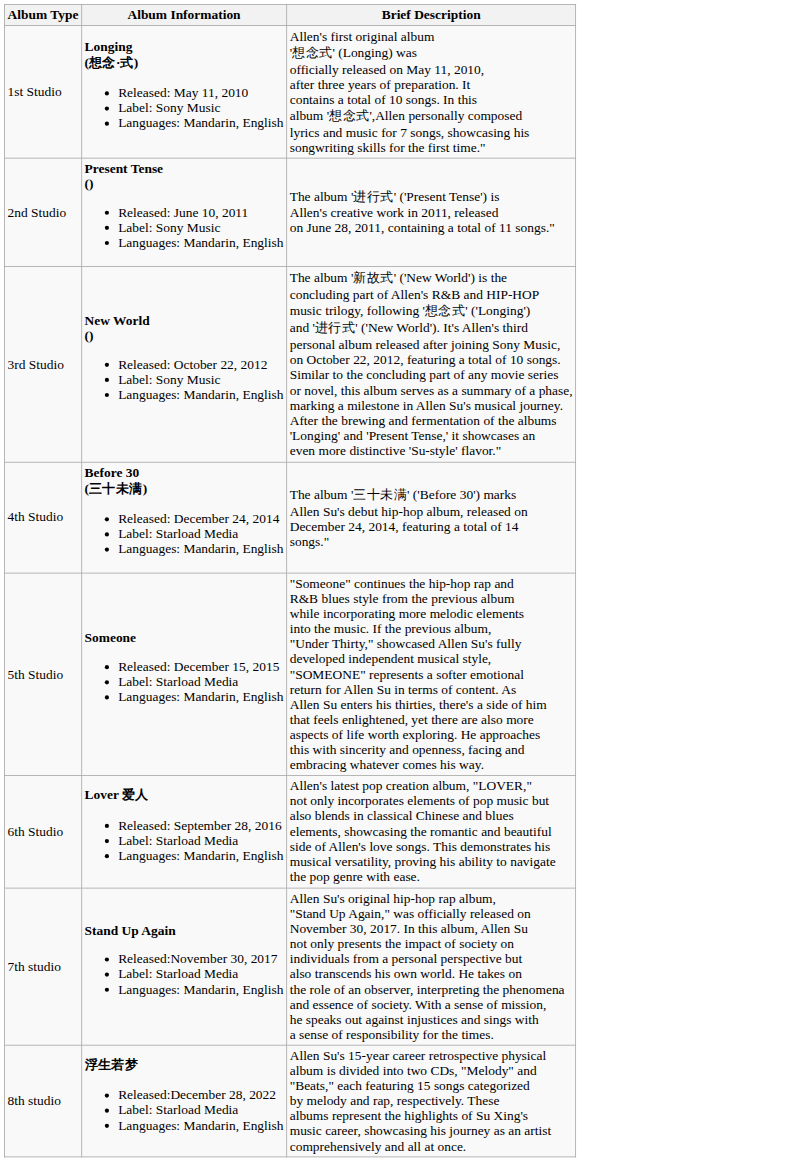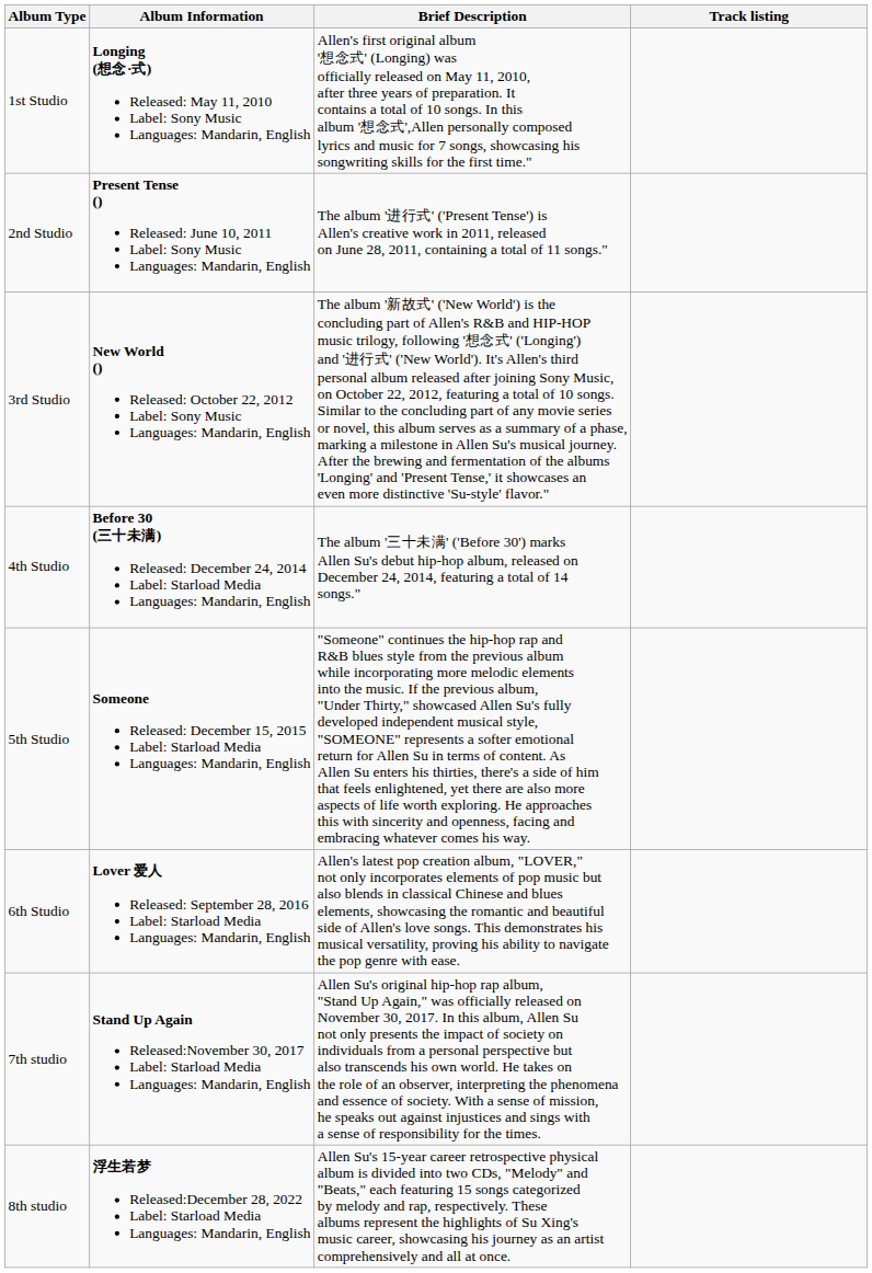 <table class="wikitable">
 <tr>
 <th align="left">Album Type</th>
 <th align="left">Album Information</th>
 <th>Brief Description</th>
+<th align="left" width="250px">Track listing</th>
 </tr>
 <tr>
 <td align="left">1st Studio</td>
 <td align="left"><strong>Longing<br>(想念·式)</strong><br><ul><li>Released: May 11, 2010</li><li>Label: Sony Music</li><li>Languages: Mandarin, English</li></ul></td>
 <td>Allen's first original album<br>'想念式' (Longing) was<br>officially released on May 11, 2010,<br>after three years of preparation. It<br>contains a total of 10 songs. In this<br>album '想念式',Allen personally composed<br>lyrics and music for 7 songs, showcasing his<br>songwriting skills for the first time."</td>
+<td style="font-size: 85%;"></td>
 </tr>
 <tr>
 <td align="left">2nd Studio</td>
 <td align="left"><strong>Present Tense<br>()</strong><br><ul><li>Released: June 10, 2011</li><li>Label: Sony Music</li><li>Languages: Mandarin, English</li></ul></td>
 <td>The album '进行式' ('Present Tense') is<br>Allen's creative work in 2011, released<br>on June 28, 2011, containing a total of 11 songs."</td>
+<td style="font-size: 85%;"></td>
 </tr>
 <tr>
 <td align="left">3rd Studio</td>
 <td align="left"><strong>New World<br>()</strong><br><ul><li>Released: October 22, 2012</li><li>Label: Sony Music</li><li>Languages: Mandarin, English</li></ul></td>
 <td>The album '新故式' ('New World') is the<br>concluding part of Allen's R&B and HIP-HOP<br>music trilogy, following '想念式' ('Longing')<br>and '进行式' ('New World'). It's Allen's third<br>personal album released after joining Sony Music,<br>on October 22, 2012, featuring a total of 10 songs.<br>Similar to the concluding part of any movie series<br>or novel, this album serves as a summary of a phase,<br>marking a milestone in Allen Su's musical journey.<br>After the brewing and fermentation of the albums<br>'Longing' and 'Present Tense,' it showcases an<br>even more distinctive 'Su-style' flavor."</td>
+<td style="font-size: 85%;"></td>
 </tr>
 <tr>
 <td>4th Studio</td>
 <td><strong>Before 30</strong><br><strong>(三十未满)</strong><ul><li>Released: December 24, 2014</li><li>Label: Starload Media</li><li>Languages: Mandarin, English</li></ul></td>
 <td>The album '三十未满' ('Before 30') marks<br>Allen Su's debut hip-hop album, released on<br>December 24, 2014, featuring a total of 14<br>songs."</td>
+<td><br></td>
 </tr>
 <tr>
 <td>5th Studio</td>
 <td><strong>Someone</strong><br><ul><li>Released: December 15, 2015</li><li>Label: Starload Media</li><li>Languages: Mandarin, English</li></ul></td>
 <td>"Someone" continues the hip-hop rap and<br>R&B blues style from the previous album<br>while incorporating more melodic elements<br>into the music. If the previous album,<br>"Under Thirty," showcased Allen Su's fully<br>developed independent musical style,<br>"SOMEONE" represents a softer emotional<br>return for Allen Su in terms of content. As<br>Allen Su enters his thirties, there's a side of him<br>that feels enlightened, yet there are also more<br>aspects of life worth exploring. He approaches<br>this with sincerity and openness, facing and<br>embracing whatever comes his way.</td>
+<td></td>
 </tr>
 <tr>
 <td>6th Studio</td>
 <td><strong>Lover 爱人</strong><br><ul><li>Released: September 28, 2016</li><li>Label: Starload Media</li><li>Languages: Mandarin, English</li></ul></td>
 <td>Allen's latest pop creation album, "LOVER,"<br>not only incorporates elements of pop music but<br>also blends in classical Chinese and blues<br>elements, showcasing the romantic and beautiful<br>side of Allen's love songs. This demonstrates his<br>musical versatility, proving his ability to navigate<br>the pop genre with ease.</td>
+<td></td>
 </tr>
 <tr>
 <td>7th studio</td>
 <td><strong>Stand Up Again</strong><br><ul><li>Released:November 30, 2017</li><li>Label: Starload Media</li><li>Languages: Mandarin, English</li></ul></td>
 <td>Allen Su's original hip-hop rap album,<br>"Stand Up Again," was officially released on<br>November 30, 2017. In this album, Allen Su<br>not only presents the impact of society on<br>individuals from a personal perspective but<br>also transcends his own world. He takes on<br>the role of an observer, interpreting the phenomena<br>and essence of society. With a sense of mission,<br>he speaks out against injustices and sings with<br>a sense of responsibility for the times.</td>
+<td></td>
 </tr>
 <tr>
 <td>8th studio</td>
 <td><strong>浮生若梦</strong><br><ul><li>Released:December 28, 2022</li><li>Label: Starload Media</li><li>Languages: Mandarin, English</li></ul></td>
 <td>Allen Su's 15-year career retrospective physical<br>album is divided into two CDs, "Melody" and<br>"Beats," each featuring 15 songs categorized<br>by melody and rap, respectively. These<br>albums represent the highlights of Su Xing's<br>music career, showcasing his journey as an artist<br>comprehensively and all at once.</td>
+<td></td>
 </tr>
 </table>
